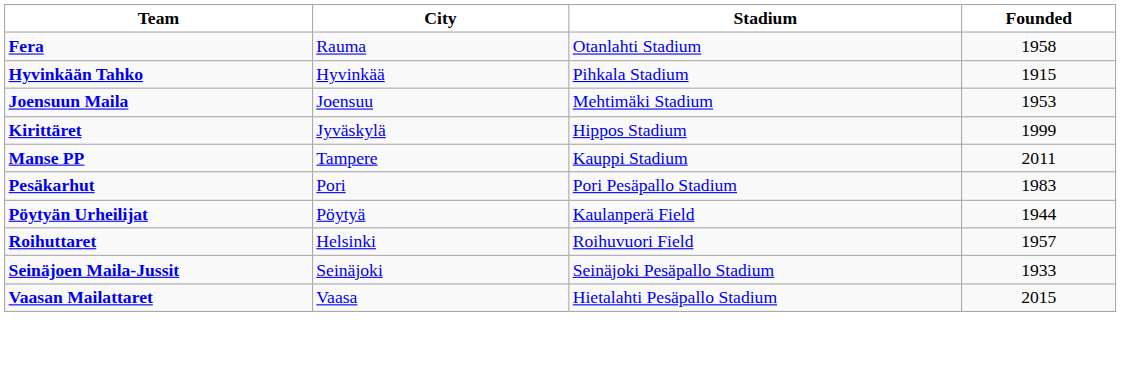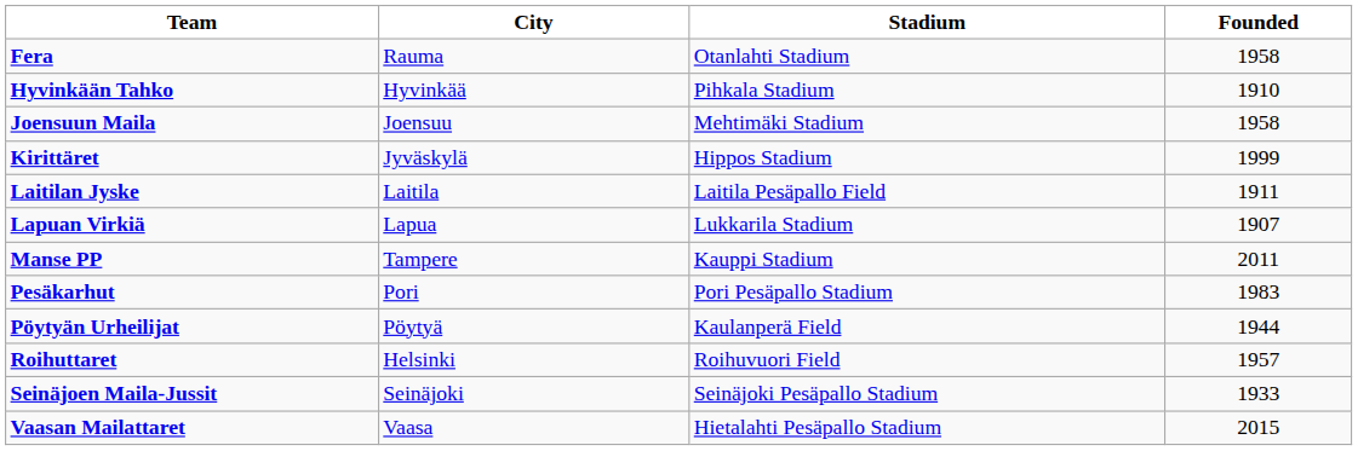 <table class="wikitable" style="width:80%; text-align:left;">
 <tr>
 <th style="background:#ffffff; width:18%">Team</th>
 <th style="background:#ffffff; width:15%">City</th>
 <th style="background:#ffffff; width:23%">Stadium</th>
 <th style="background:#ffffff; width:9%">Founded</th>
 </tr>
 <tr>
 <td><strong><a href='#'>Fera</a></strong></td>
 <td><a href='#'>Rauma</a></td>
 <td><a href='#'>Otanlahti Stadium</a></td>
 <td align=center>1958</td>
 </tr>
 <tr>
 <td><strong><a href='#'>Hyvinkään Tahko</a></strong></td>
 <td><a href='#'>Hyvinkää</a></td>
 <td><a href='#'>Pihkala Stadium</a></td>
-<td align=center>1915</td>
+<td align=center>1910</td>
 </tr>
 <tr>
 <td><strong><a href='#'>Joensuun Maila</a></strong></td>
 <td><a href='#'>Joensuu</a></td>
 <td><a href='#'>Mehtimäki Stadium</a></td>
-<td align=center>1953</td>
+<td align=center>1958</td>
 </tr>
 <tr>
 <td><strong><a href='#'>Kirittäret</a></strong></td>
 <td><a href='#'>Jyväskylä</a></td>
 <td><a href='#'>Hippos Stadium</a></td>
 <td align=center>1999</td>
+</tr>
+<tr>
+<td><strong><a href='#'>Laitilan Jyske</a></strong></td>
+<td><a href='#'>Laitila</a></td>
+<td><a href='#'>Laitila Pesäpallo Field</a></td>
+<td align=center>1911</td>
+</tr>
+<tr>
+<td><strong><a href='#'>Lapuan Virkiä</a></strong></td>
+<td><a href='#'>Lapua</a></td>
+<td><a href='#'>Lukkarila Stadium</a></td>
+<td align=center>1907</td>
 </tr>
 <tr>
 <td><strong><a href='#'>Manse PP</a></strong></td>
 <td><a href='#'>Tampere</a></td>
 <td><a href='#'>Kauppi Stadium</a></td>
 <td align=center>2011</td>
 </tr>
 <tr>
 <td><strong><a href='#'>Pesäkarhut</a></strong></td>
 <td><a href='#'>Pori</a></td>
 <td><a href='#'>Pori Pesäpallo Stadium</a></td>
 <td align=center>1983</td>
 </tr>
 <tr>
 <td><strong><a href='#'>Pöytyän Urheilijat</a></strong></td>
 <td><a href='#'>Pöytyä</a></td>
 <td><a href='#'>Kaulanperä Field</a></td>
 <td align=center>1944</td>
 </tr>
 <tr>
 <td><strong><a href='#'>Roihuttaret</a></strong></td>
 <td><a href='#'>Helsinki</a></td>
 <td><a href='#'>Roihuvuori Field</a></td>
 <td align=center>1957</td>
 </tr>
 <tr>
 <td><strong><a href='#'>Seinäjoen Maila-Jussit</a></strong></td>
 <td><a href='#'>Seinäjoki</a></td>
 <td><a href='#'>Seinäjoki Pesäpallo Stadium</a></td>
 <td align=center>1933</td>
 </tr>
 <tr>
 <td><strong><a href='#'>Vaasan Mailattaret</a></strong></td>
 <td><a href='#'>Vaasa</a></td>
 <td><a href='#'>Hietalahti Pesäpallo Stadium</a></td>
 <td align=center>2015</td>
 </tr>
 </table>
